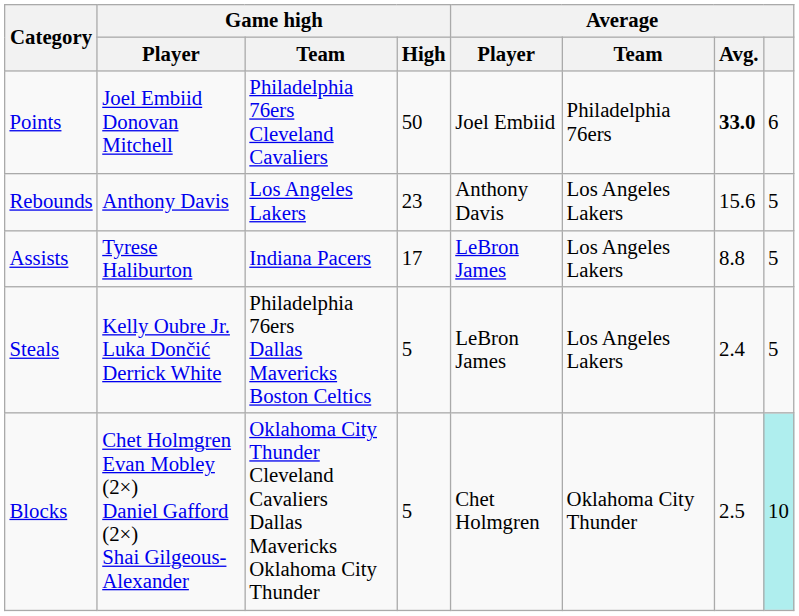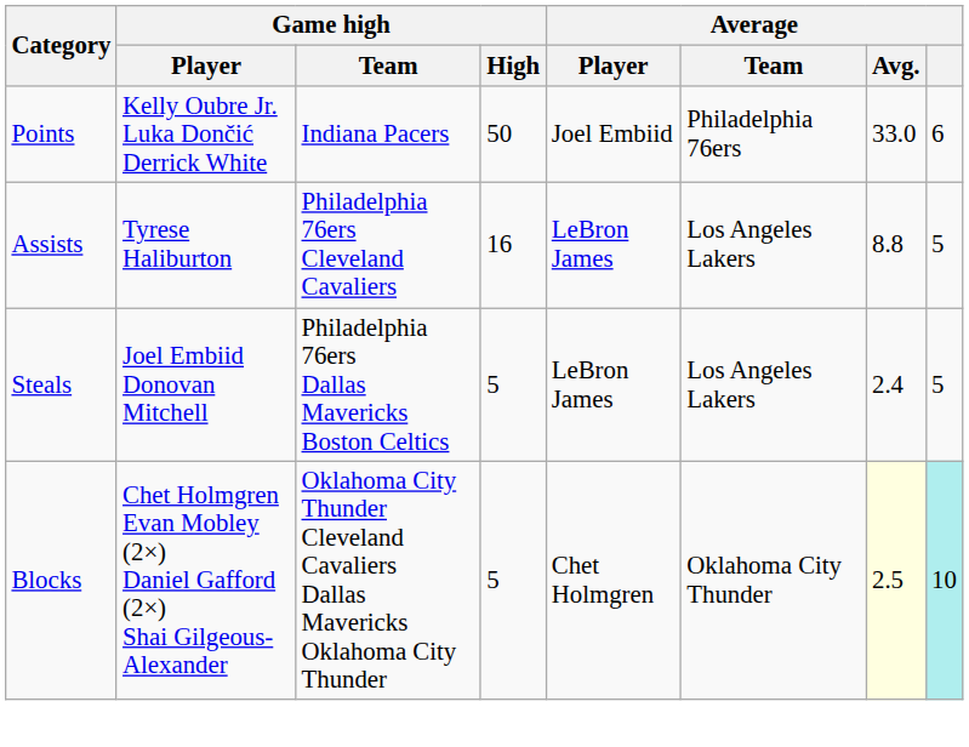 <table class=wikitable style="text-align:left;">
 <tr>
 <th rowspan=2>Category</th>
 <th colspan=3>Game high</th>
 <th colspan=4>Average</th>
 </tr>
 <tr>
 <th>Player</th>
 <th>Team</th>
 <th>High</th>
 <th>Player</th>
 <th>Team</th>
 <th>Avg.</th>
 <th></th>
 </tr>
 <tr>
 <td><a href='#'>Points</a></td>
-<td><a href='#'>Joel Embiid</a><br><a href='#'>Donovan Mitchell</a></td>
-<td><a href='#'>Philadelphia 76ers</a><br><a href='#'>Cleveland Cavaliers</a></td>
+<td><a href='#'>Kelly Oubre Jr.</a><br><a href='#'>Luka Dončić</a><br><a href='#'>Derrick White</a></td>
+<td><a href='#'>Indiana Pacers</a></td>
 <td>50</td>
 <td>Joel Embiid</td>
 <td>Philadelphia 76ers</td>
-<td><strong>33.0</strong></td>
+<td>33.0</td>
 <td>6</td>
-</tr>
-<tr>
-<td><a href='#'>Rebounds</a></td>
-<td><a href='#'>Anthony Davis</a></td>
-<td><a href='#'>Los Angeles Lakers</a></td>
-<td>23</td>
-<td>Anthony Davis</td>
-<td>Los Angeles Lakers</td>
-<td>15.6</td>
-<td>5</td>
 </tr>
 <tr>
 <td><a href='#'>Assists</a></td>
 <td><a href='#'>Tyrese Haliburton</a></td>
-<td><a href='#'>Indiana Pacers</a></td>
-<td>17</td>
+<td><a href='#'>Philadelphia 76ers</a><br><a href='#'>Cleveland Cavaliers</a></td>
+<td>16</td>
 <td><a href='#'>LeBron James</a></td>
 <td>Los Angeles Lakers</td>
 <td>8.8</td>
 <td>5</td>
 </tr>
 <tr>
 <td><a href='#'>Steals</a></td>
-<td><a href='#'>Kelly Oubre Jr.</a><br><a href='#'>Luka Dončić</a><br><a href='#'>Derrick White</a></td>
+<td><a href='#'>Joel Embiid</a><br><a href='#'>Donovan Mitchell</a></td>
 <td>Philadelphia 76ers<br><a href='#'>Dallas Mavericks</a><br><a href='#'>Boston Celtics</a></td>
 <td>5</td>
 <td>LeBron James</td>
 <td>Los Angeles Lakers</td>
 <td>2.4</td>
 <td>5</td>
 </tr>
 <tr>
 <td><a href='#'>Blocks</a></td>
 <td><a href='#'>Chet Holmgren</a><br><a href='#'>Evan Mobley</a> (2×)<br><a href='#'>Daniel Gafford</a> (2×)<br><a href='#'>Shai Gilgeous-Alexander</a></td>
 <td><a href='#'>Oklahoma City Thunder</a><br>Cleveland Cavaliers<br>Dallas Mavericks<br>Oklahoma City Thunder</td>
 <td>5</td>
 <td>Chet Holmgren</td>
 <td>Oklahoma City Thunder</td>
-<td>2.5</td>
+<td style="background: lightyellow;">2.5</td>
 <td style="background: paleturquoise;">10</td>
 </tr>
 </table>
